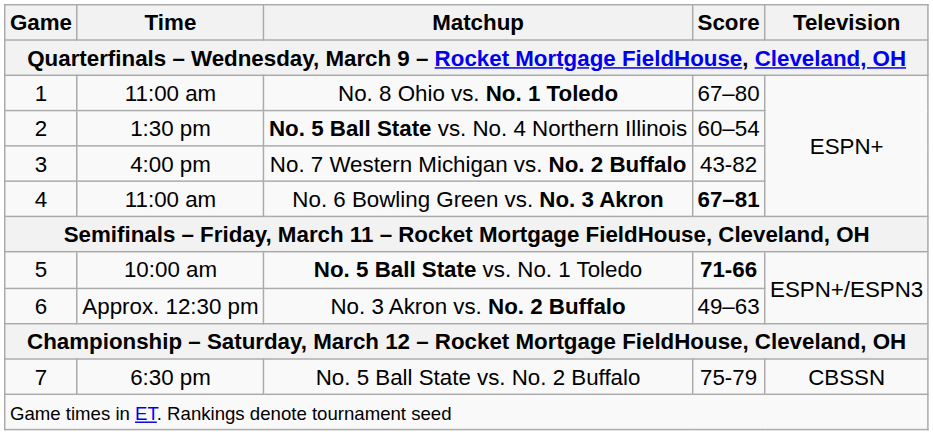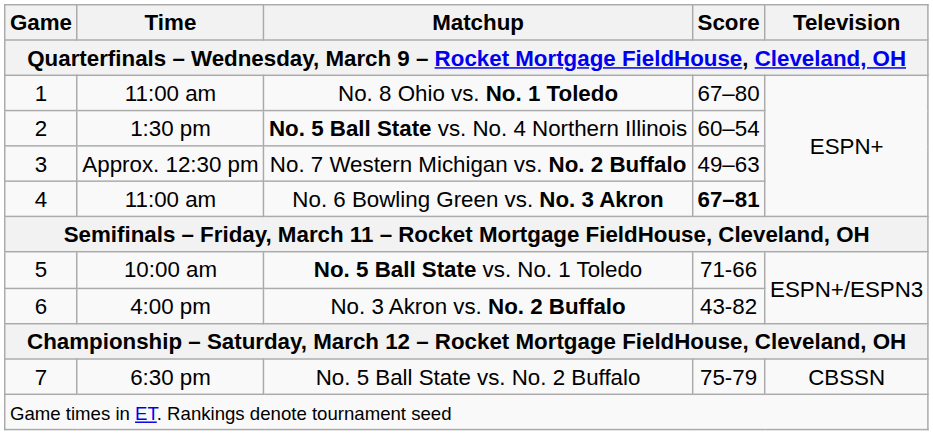 <table class="wikitable" style="font-size: 95%;text-align:center">
 <tr>
 <th>Game</th>
 <th>Time</th>
 <th>Matchup</th>
 <th>Score</th>
 <th>Television</th>
 </tr>
 <tr>
 <th colspan=5>Quarterfinals – Wednesday, March 9 – <a href='#'>Rocket Mortgage FieldHouse</a>, <a href='#'>Cleveland, OH</a></th>
 </tr>
 <tr>
 <td>1</td>
 <td>11:00 am</td>
 <td>No. 8 Ohio vs. <strong>No. 1 Toledo</strong></td>
 <td>67–80</td>
 <td rowspan=4>ESPN+</td>
 </tr>
 <tr>
 <td>2</td>
 <td>1:30 pm</td>
 <td><strong>No. 5 Ball State</strong> vs. No. 4 Northern Illinois</td>
 <td>60–54</td>
 </tr>
 <tr>
 <td>3</td>
-<td>4:00 pm</td>
+<td>Approx. 12:30 pm</td>
 <td>No. 7 Western Michigan vs. <strong>No. 2 Buffalo</strong></td>
-<td>43-82</td>
+<td>49–63</td>
 </tr>
 <tr>
 <td>4</td>
 <td>11:00 am</td>
 <td>No. 6 Bowling Green vs. <strong>No. 3 Akron</strong></td>
 <td><strong>67–81</strong></td>
 </tr>
 <tr>
 <th colspan=5>Semifinals – Friday, March 11 – Rocket Mortgage FieldHouse, Cleveland, OH</th>
 </tr>
 <tr>
 <td>5</td>
 <td>10:00 am</td>
 <td><strong>No. 5 Ball State</strong> vs. No. 1 Toledo</td>
-<td><strong>71-66</strong></td>
+<td>71-66</td>
 <td rowspan="2">ESPN+/ESPN3</td>
 </tr>
 <tr>
 <td>6</td>
-<td>Approx. 12:30 pm</td>
+<td>4:00 pm</td>
 <td>No. 3 Akron vs. <strong>No. 2 Buffalo</strong></td>
-<td>49–63</td>
+<td>43-82</td>
 </tr>
 <tr>
 <th colspan=5>Championship – Saturday, March 12 – Rocket Mortgage FieldHouse, Cleveland, OH</th>
 </tr>
 <tr>
 <td>7</td>
 <td>6:30 pm</td>
 <td>No. 5 Ball State vs. No. 2 Buffalo</td>
 <td>75-79</td>
 <td>CBSSN</td>
 </tr>
 <tr>
 <td colspan=5 align=left><small>Game times in <a href='#'>ET</a>. Rankings denote tournament seed</small></td>
 </tr>
 </table>
